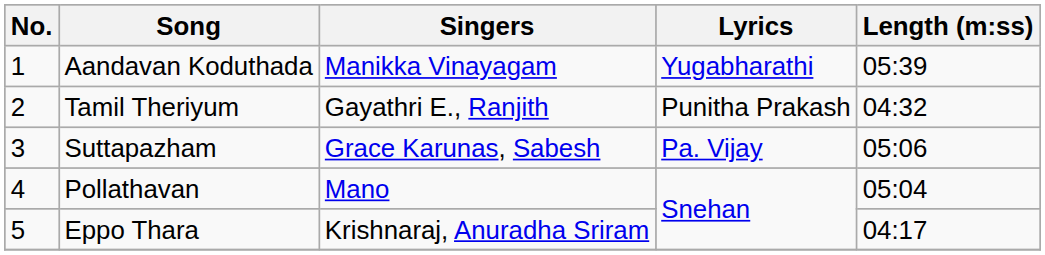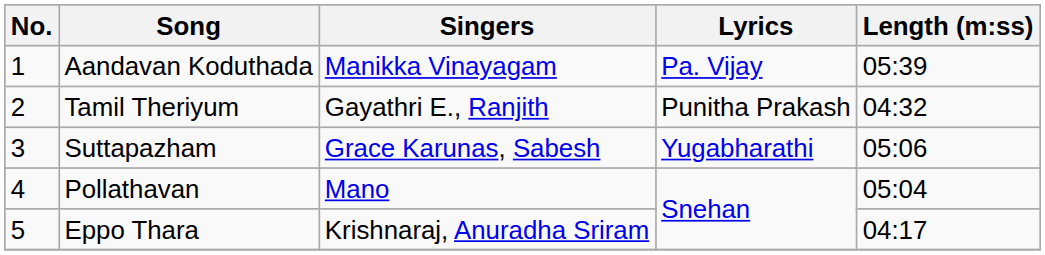 <table class="wikitable" style="font-size: 95%;">
 <tr>
 <th>No.</th>
 <th>Song</th>
 <th>Singers</th>
 <th>Lyrics</th>
 <th>Length (m:ss)</th>
 </tr>
 <tr>
 <td>1</td>
 <td>Aandavan Koduthada</td>
 <td><a href='#'>Manikka Vinayagam</a></td>
-<td><a href='#'>Yugabharathi</a></td>
+<td><a href='#'>Pa. Vijay</a></td>
 <td>05:39</td>
 </tr>
 <tr>
 <td>2</td>
 <td>Tamil Theriyum</td>
 <td>Gayathri E., <a href='#'>Ranjith</a></td>
 <td>Punitha Prakash</td>
 <td>04:32</td>
 </tr>
 <tr>
 <td>3</td>
 <td>Suttapazham</td>
 <td><a href='#'>Grace Karunas</a>, <a href='#'>Sabesh</a></td>
-<td><a href='#'>Pa. Vijay</a></td>
+<td><a href='#'>Yugabharathi</a></td>
 <td>05:06</td>
 </tr>
 <tr>
 <td>4</td>
 <td>Pollathavan</td>
 <td><a href='#'>Mano</a></td>
 <td rowspan=2><a href='#'>Snehan</a></td>
 <td>05:04</td>
 </tr>
 <tr>
 <td>5</td>
 <td>Eppo Thara</td>
 <td>Krishnaraj, <a href='#'>Anuradha Sriram</a></td>
 <td>04:17</td>
 </tr>
 <tr>
 </tr>
 </table>
